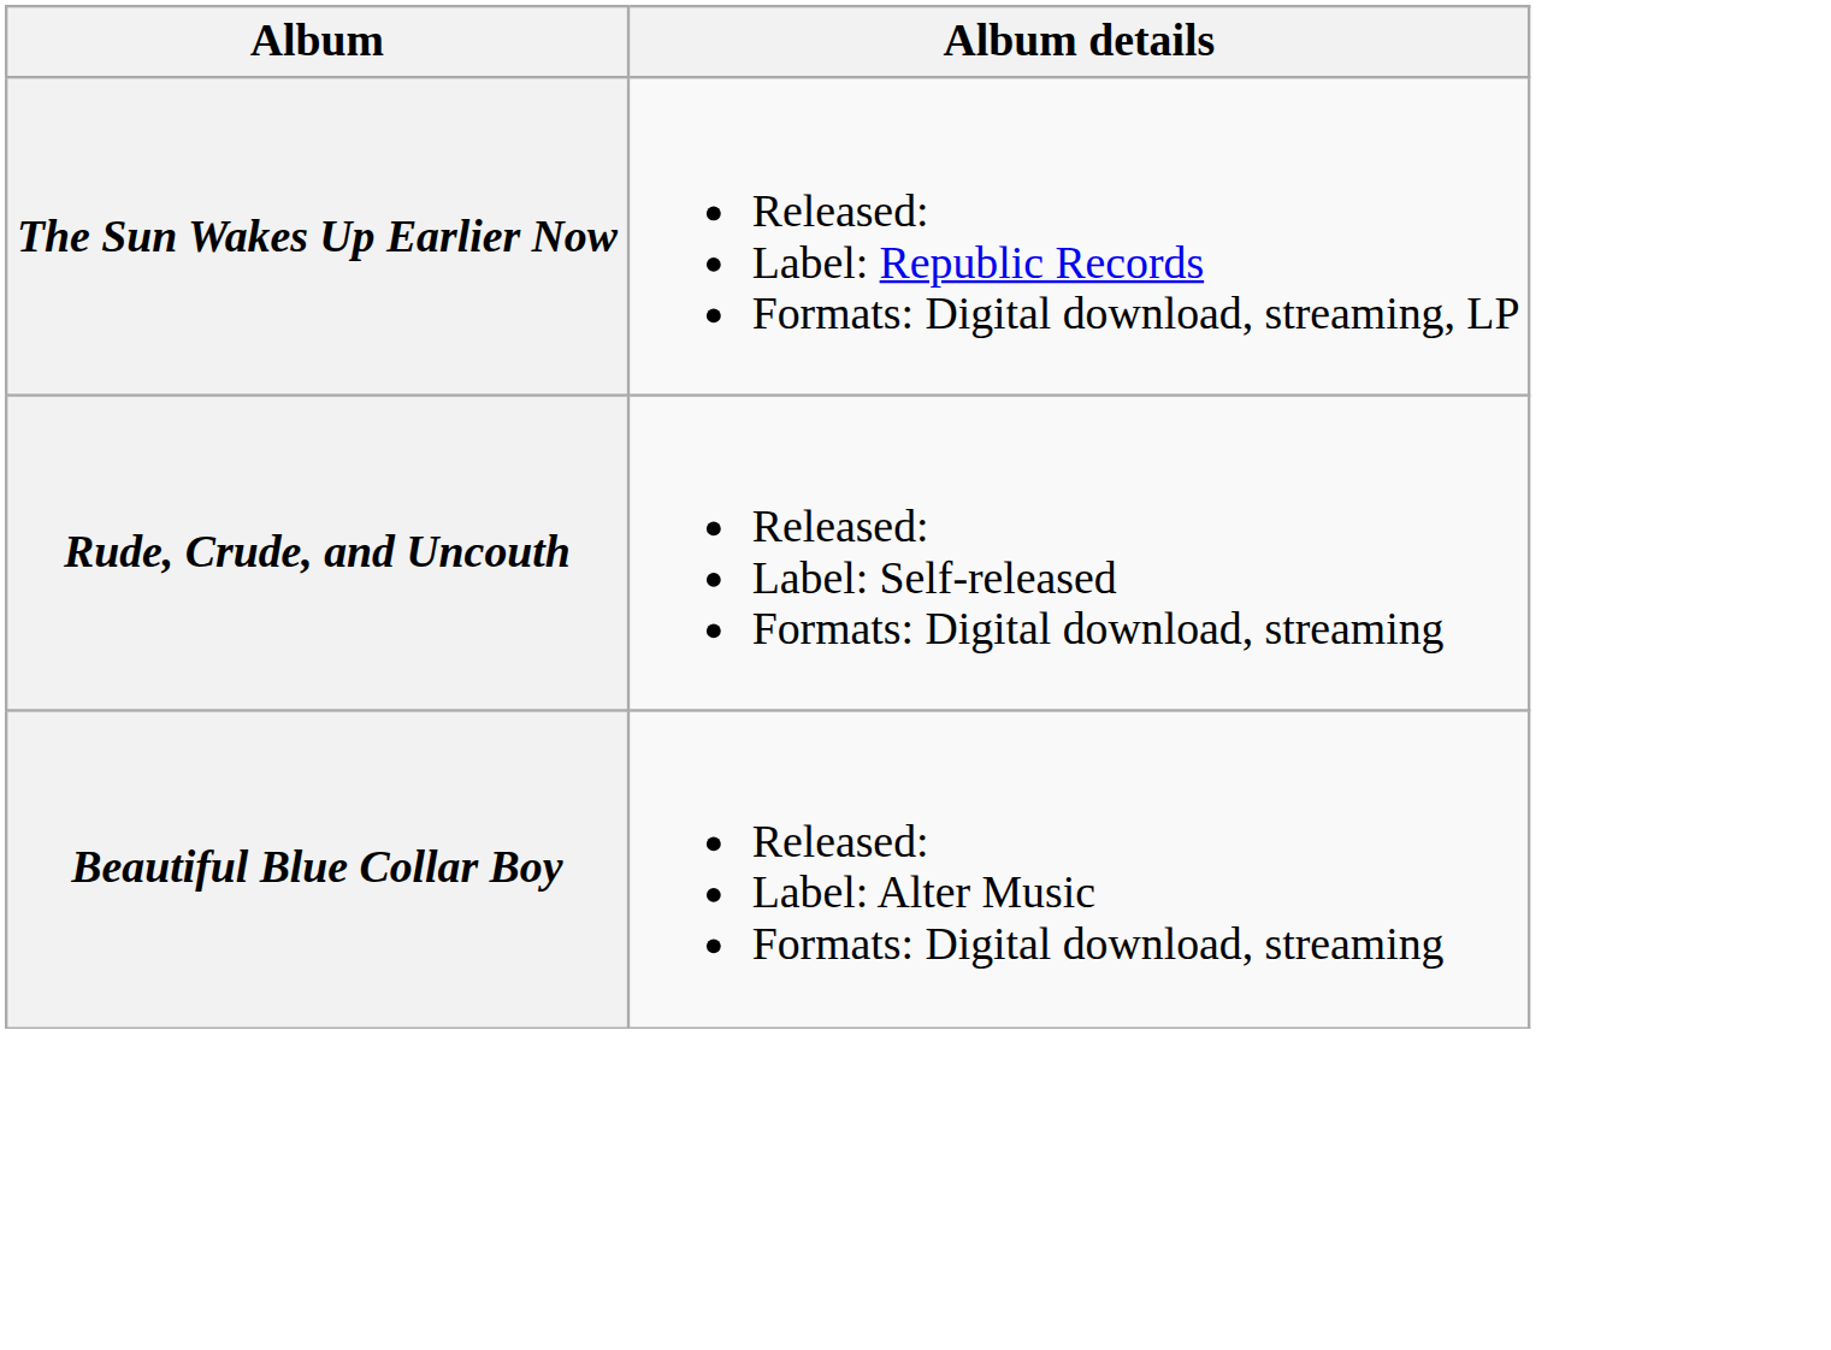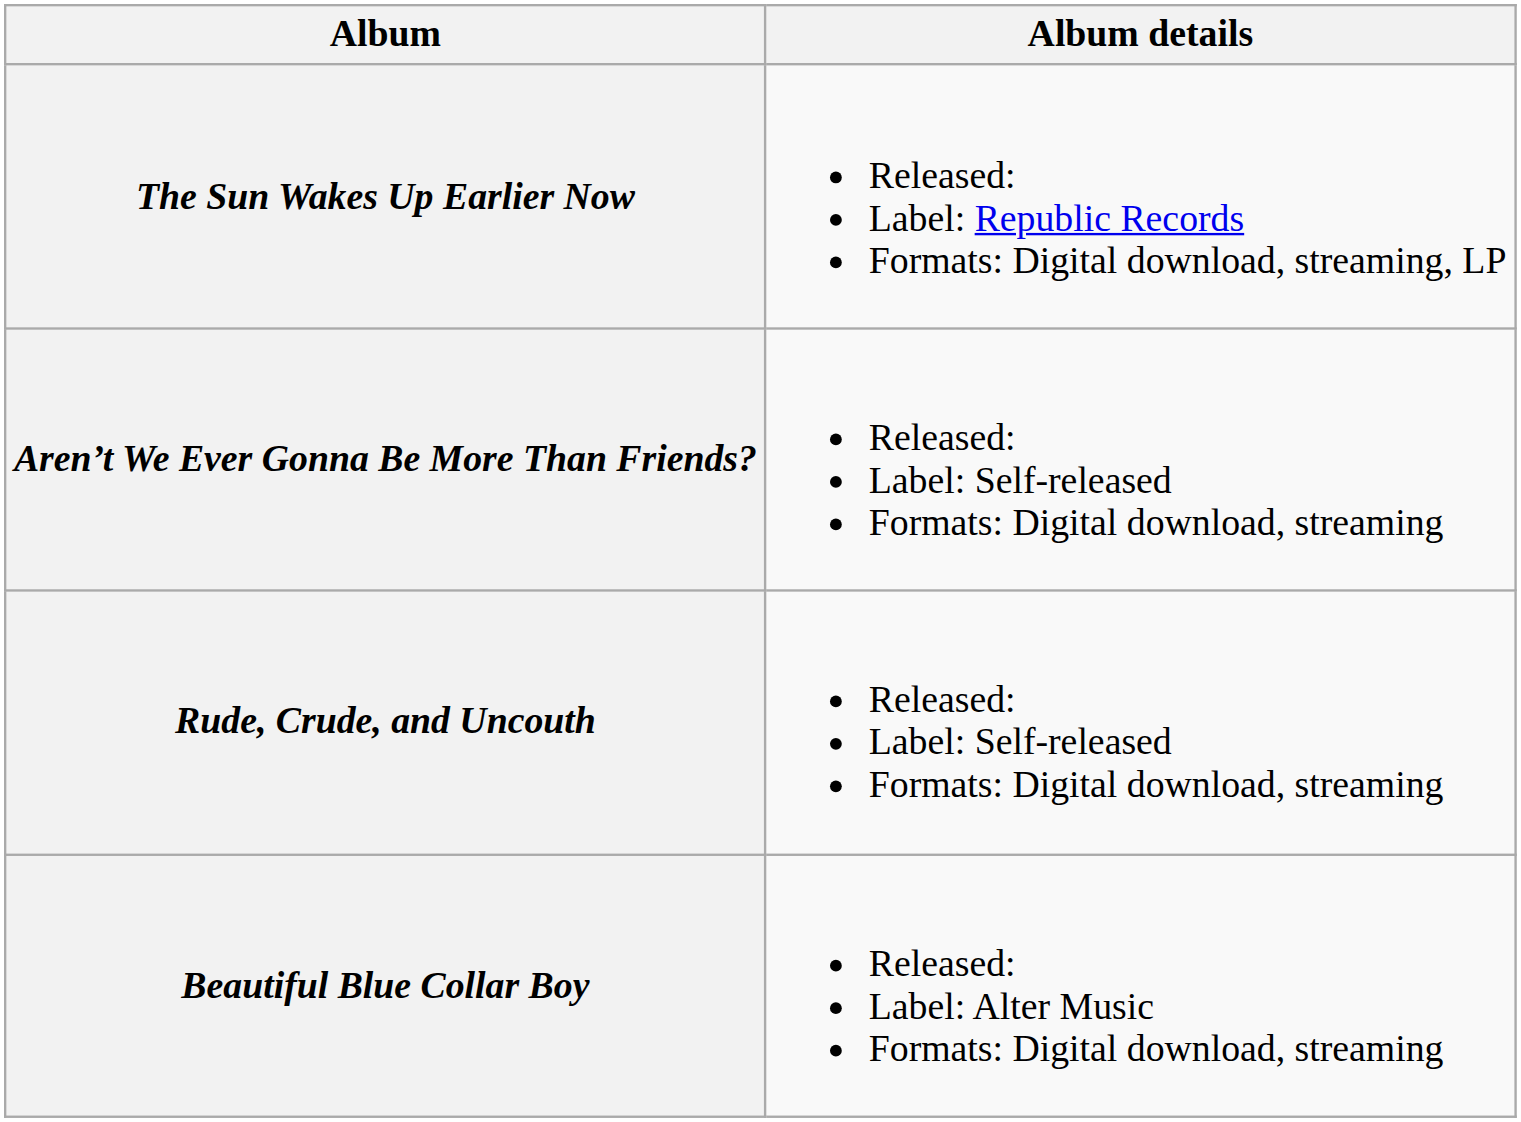 <table class="wikitable sortable">
 <tr>
 <th class="unsortable">Album</th>
 <th class="unsortable">Album details</th>
 </tr>
 <tr>
 <th scope="row"><em>The Sun Wakes Up Earlier Now</em></th>
 <td><br><ul><li>Released: </li><li>Label: <a href='#'>Republic Records</a></li><li>Formats: Digital download, streaming, LP</li></ul></td>
 </tr>
 <tr>
+<th scope="row"><em>Aren’t We Ever Gonna Be More Than Friends?</em></th>
+<td><br><ul><li>Released: </li><li>Label: Self-released</li><li>Formats: Digital download, streaming</li></ul></td>
+</tr>
+<tr>
 <th scope="row"><em>Rude, Crude, and Uncouth</em></th>
 <td><br><ul><li>Released: </li><li>Label: Self-released</li><li>Formats: Digital download, streaming</li></ul></td>
 </tr>
 <tr>
 <th scope="row"><em>Beautiful Blue Collar Boy</em></th>
 <td><br><ul><li>Released: </li><li>Label: Alter Music</li><li>Formats: Digital download, streaming</li></ul></td>
 </tr>
 </table>
